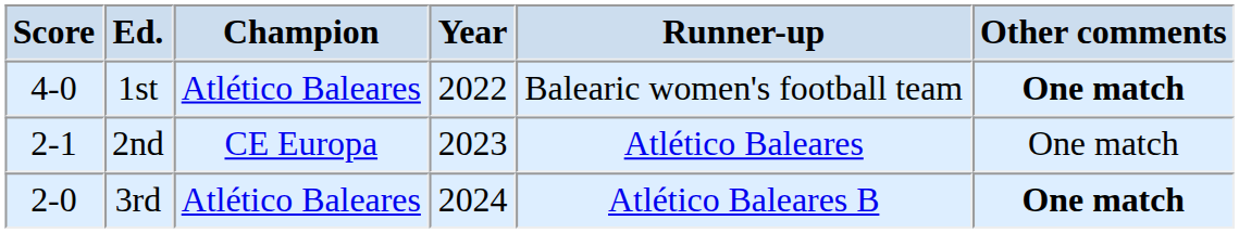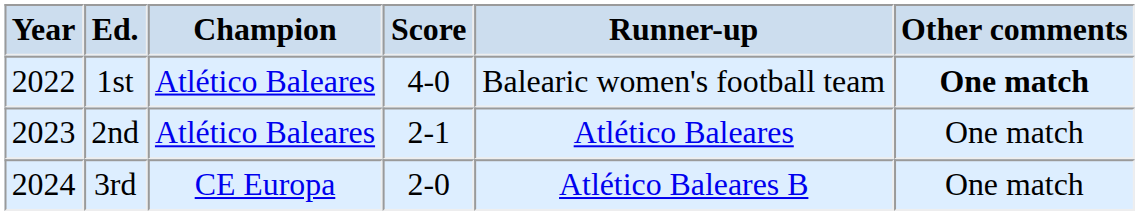 <table border="1" cellpadding="3" cellspacing="0" style="margin-left: auto; margin-right: auto; border: none;">
 <tr>
-<th style="background:#CCDDEE;">Score</th>
+<th style="background:#CCDDEE;">Year</th>
 <th style="background:#CCDDEE;">Ed.</th>
 <th style="background:#CCDDEE;">Champion</th>
-<th style="background:#CCDDEE;">Year</th>
+<th style="background:#CCDDEE;">Score</th>
 <th style="background:#CCDDEE;">Runner-up</th>
 <th style="background:#CCDDEE;">Other comments</th>
 </tr>
 <tr align="center" bgcolor=#DDEEFF>
-<td>4-0</td>
+<td>2022</td>
 <td>1st</td>
 <td><a href='#'>Atlético Baleares</a></td>
-<td>2022</td>
+<td>4-0</td>
 <td>Balearic women's football team</td>
 <td><strong>One match</strong></td>
 </tr>
 <tr align="center" bgcolor="#DDEEFF">
+<td>2023</td>
+<td>2nd</td>
+<td><a href='#'>Atlético Baleares</a></td>
 <td>2-1</td>
-<td>2nd</td>
-<td><a href='#'>CE Europa</a></td>
-<td>2023</td>
 <td><a href='#'>Atlético Baleares</a></td>
 <td>One match</td>
 </tr>
 <tr align="center" bgcolor="#DDEEFF">
+<td>2024</td>
+<td>3rd</td>
+<td><a href='#'>CE Europa</a></td>
 <td>2-0</td>
-<td>3rd</td>
-<td><a href='#'>Atlético Baleares</a></td>
-<td>2024</td>
 <td><a href='#'>Atlético Baleares B</a></td>
-<td><strong>One match</strong></td>
+<td>One match</td>
 </tr>
 </table>
